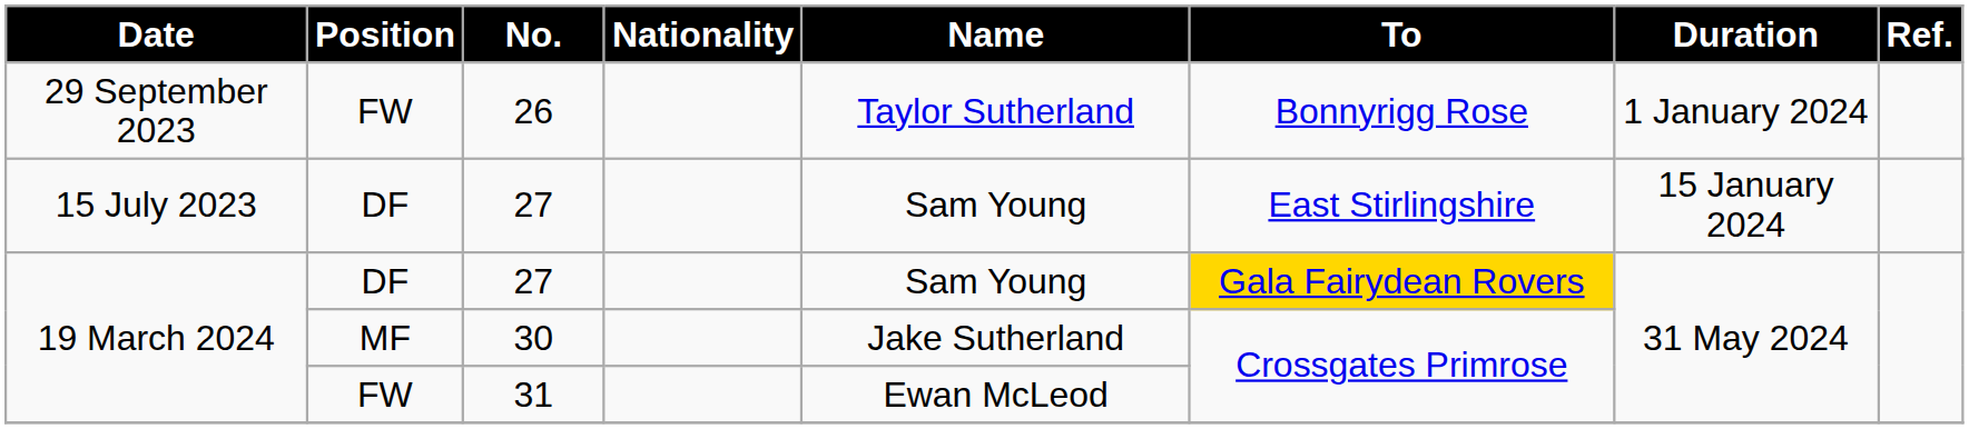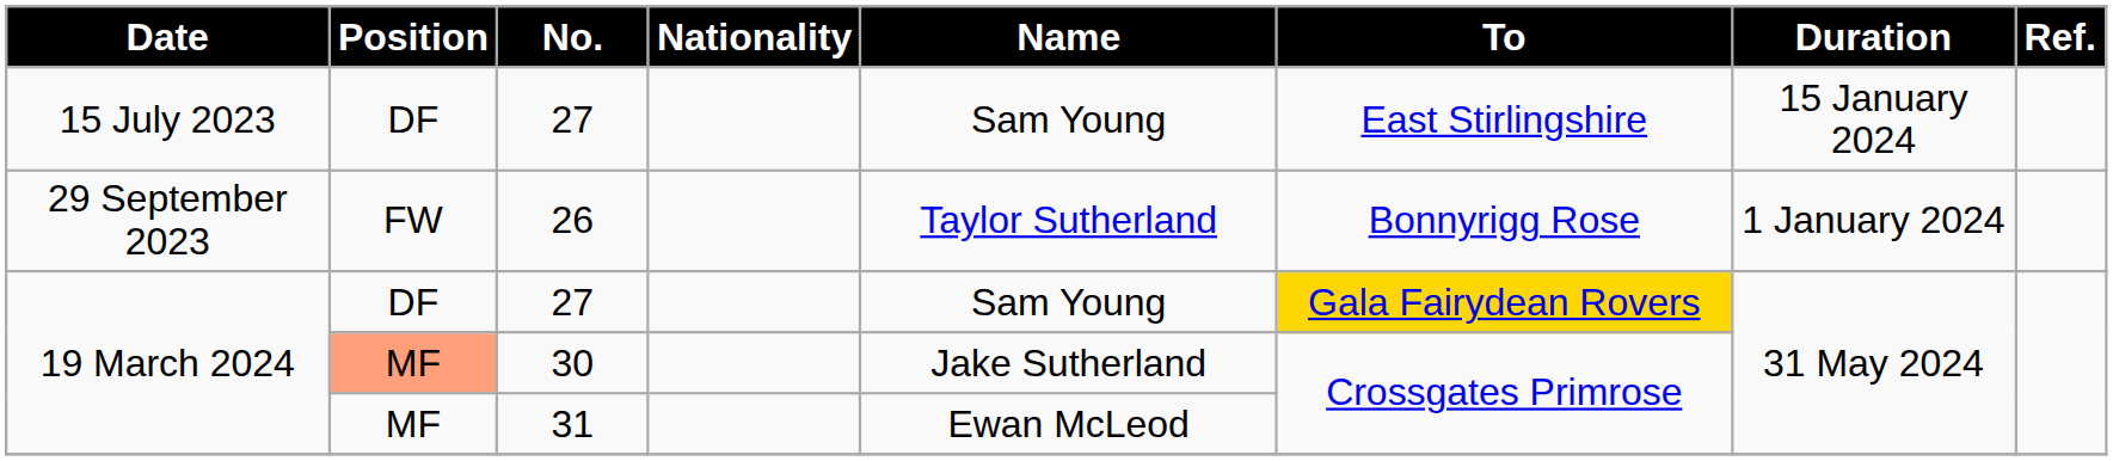 <table class="wikitable"  style="text-align:center; font-size:90%; ">
 <tr>
 <th style="background:#000000; color:white; width:115px;">Date</th>
 <th style="background:#000000; color:white; width:50px;">Position</th>
 <th style="background:#000000; color:white; width:50px;">No.</th>
 <th style="background:#000000; color:white; width:50px;">Nationality</th>
 <th style="background:#000000; color:white; width:150px;">Name</th>
 <th style="background:#000000; color:white; width:165px;">To</th>
 <th style="background:#000000; color:white; width:100px;">Duration</th>
 <th style="background:#000000; color:white; width:25px;">Ref.</th>
 </tr>
 <tr>
+<td>15 July 2023</td>
+<td>DF</td>
+<td>27</td>
+<td></td>
+<td>Sam Young</td>
+<td><a href='#'>East Stirlingshire</a></td>
+<td>15 January 2024</td>
+<td></td>
+</tr>
+<tr>
 <td>29 September 2023</td>
 <td>FW</td>
 <td>26</td>
 <td></td>
 <td><a href='#'>Taylor Sutherland</a></td>
 <td><a href='#'>Bonnyrigg Rose</a></td>
 <td>1 January 2024</td>
-<td></td>
-</tr>
-<tr>
-<td>15 July 2023</td>
-<td>DF</td>
-<td>27</td>
-<td></td>
-<td>Sam Young</td>
-<td><a href='#'>East Stirlingshire</a></td>
-<td>15 January 2024</td>
 <td></td>
 </tr>
 <tr>
 <td rowspan=3>19 March 2024</td>
 <td>DF</td>
 <td>27</td>
 <td></td>
 <td>Sam Young</td>
 <td style="background: gold;"><a href='#'>Gala Fairydean Rovers</a></td>
 <td rowspan=3>31 May 2024</td>
 <td rowspan=3></td>
 </tr>
 <tr>
-<td>MF</td>
+<td style="background: lightsalmon;">MF</td>
 <td>30</td>
 <td></td>
 <td>Jake Sutherland</td>
 <td rowspan=2><a href='#'>Crossgates Primrose</a></td>
 </tr>
 <tr>
-<td>FW</td>
+<td>MF</td>
 <td>31</td>
 <td></td>
 <td>Ewan McLeod</td>
 </tr>
 <tr>
 </tr>
 </table>
